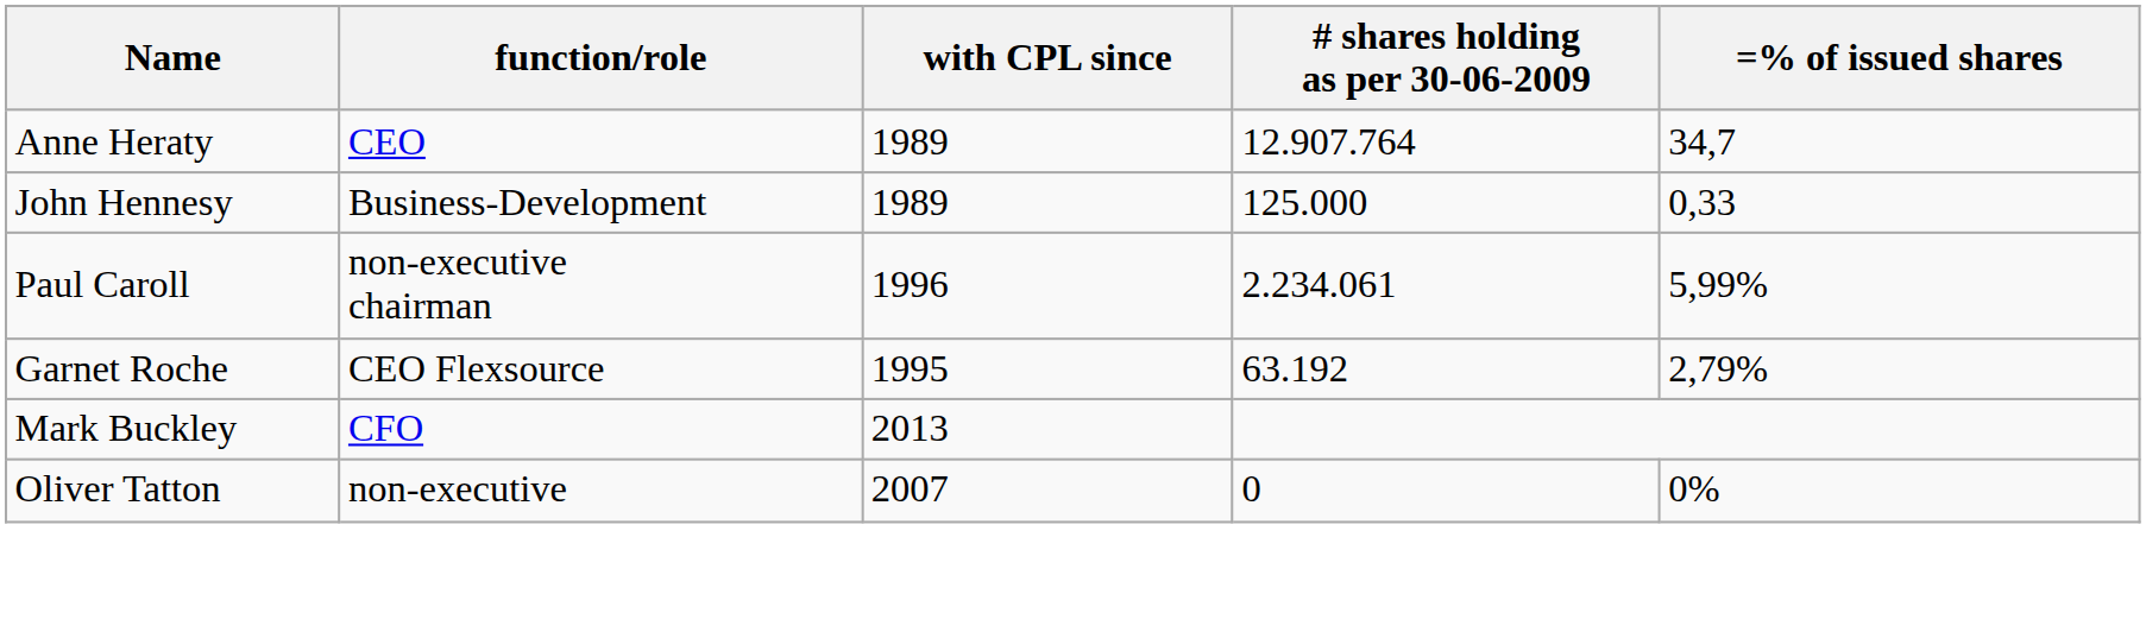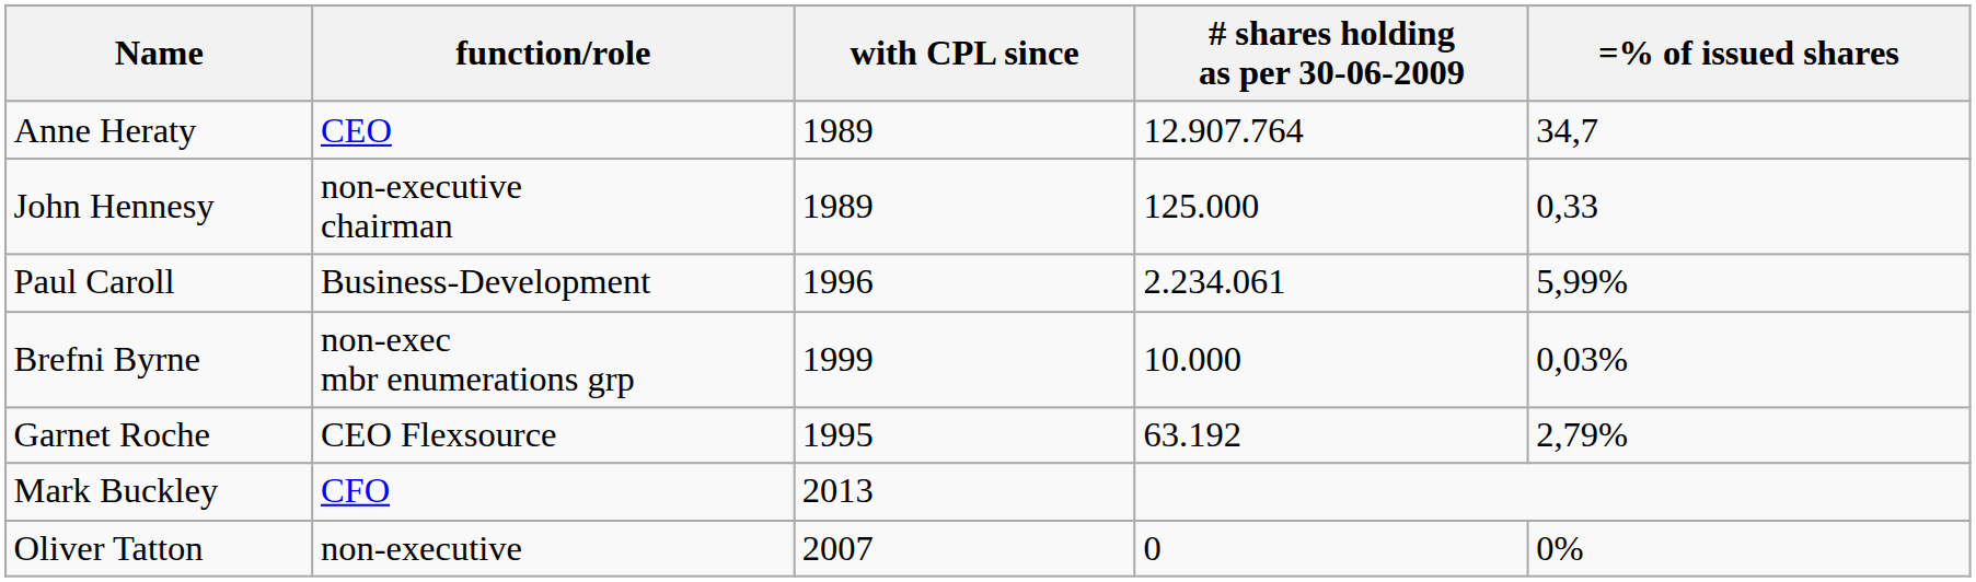 <table class="wikitable" width="70%">
 <tr>
 <th>Name</th>
 <th>function/role</th>
 <th>with CPL since</th>
 <th># shares holding<br>as per 30-06-2009</th>
 <th>=% of issued shares</th>
 </tr>
 <tr>
 <td>Anne Heraty</td>
 <td><a href='#'>CEO</a></td>
 <td>1989</td>
 <td>12.907.764</td>
 <td>34,7</td>
 </tr>
 <tr>
 <td>John Hennesy</td>
-<td>Business-Development</td>
+<td>non-executive<br>chairman</td>
 <td>1989</td>
 <td>125.000</td>
 <td>0,33</td>
 </tr>
 <tr>
 <td>Paul Caroll</td>
-<td>non-executive<br>chairman</td>
+<td>Business-Development</td>
 <td>1996</td>
 <td>2.234.061</td>
 <td>5,99%</td>
+</tr>
+<tr>
+<td>Brefni Byrne</td>
+<td>non-exec<br>mbr enumerations grp</td>
+<td>1999</td>
+<td>10.000</td>
+<td>0,03%</td>
 </tr>
 <tr>
 <td>Garnet Roche</td>
 <td>CEO Flexsource</td>
 <td>1995</td>
 <td>63.192</td>
 <td>2,79%</td>
 </tr>
 <tr>
 <td>Mark Buckley</td>
 <td><a href='#'>CFO</a></td>
 <td>2013</td>
 </tr>
 <tr>
 <td>Oliver Tatton</td>
 <td>non-executive</td>
 <td>2007</td>
 <td>0</td>
 <td>0%</td>
 </tr>
 </table>
